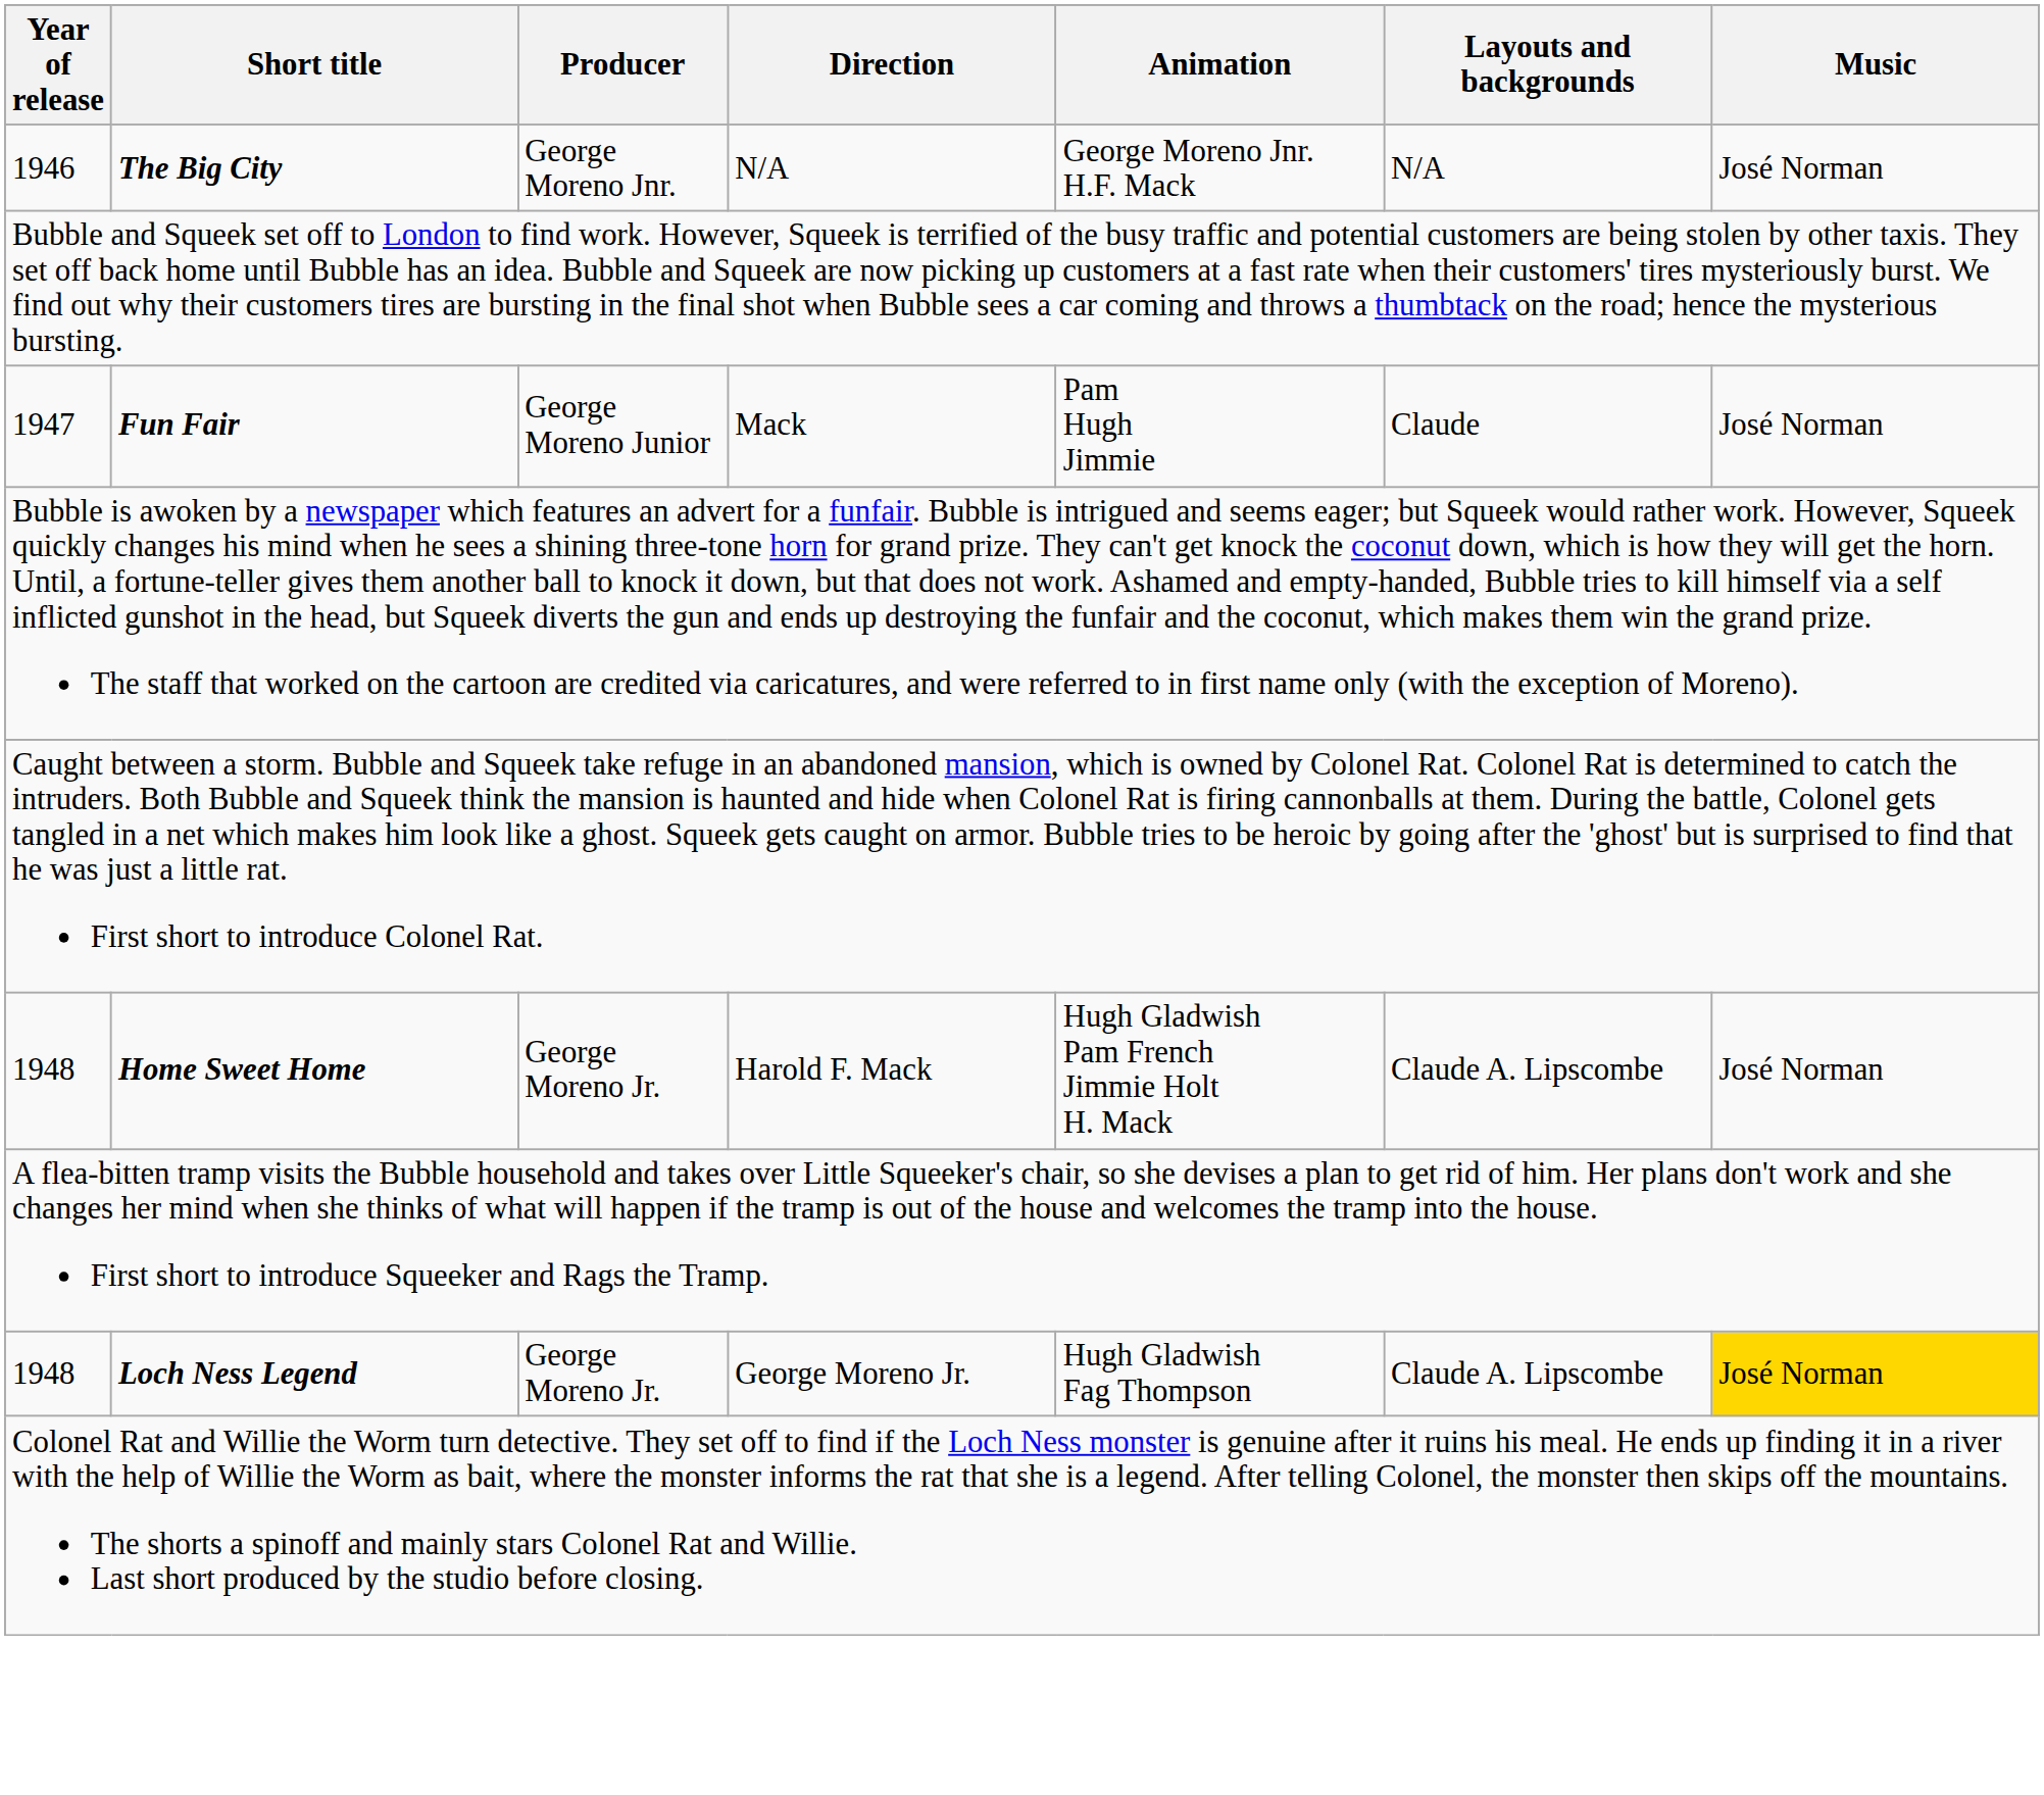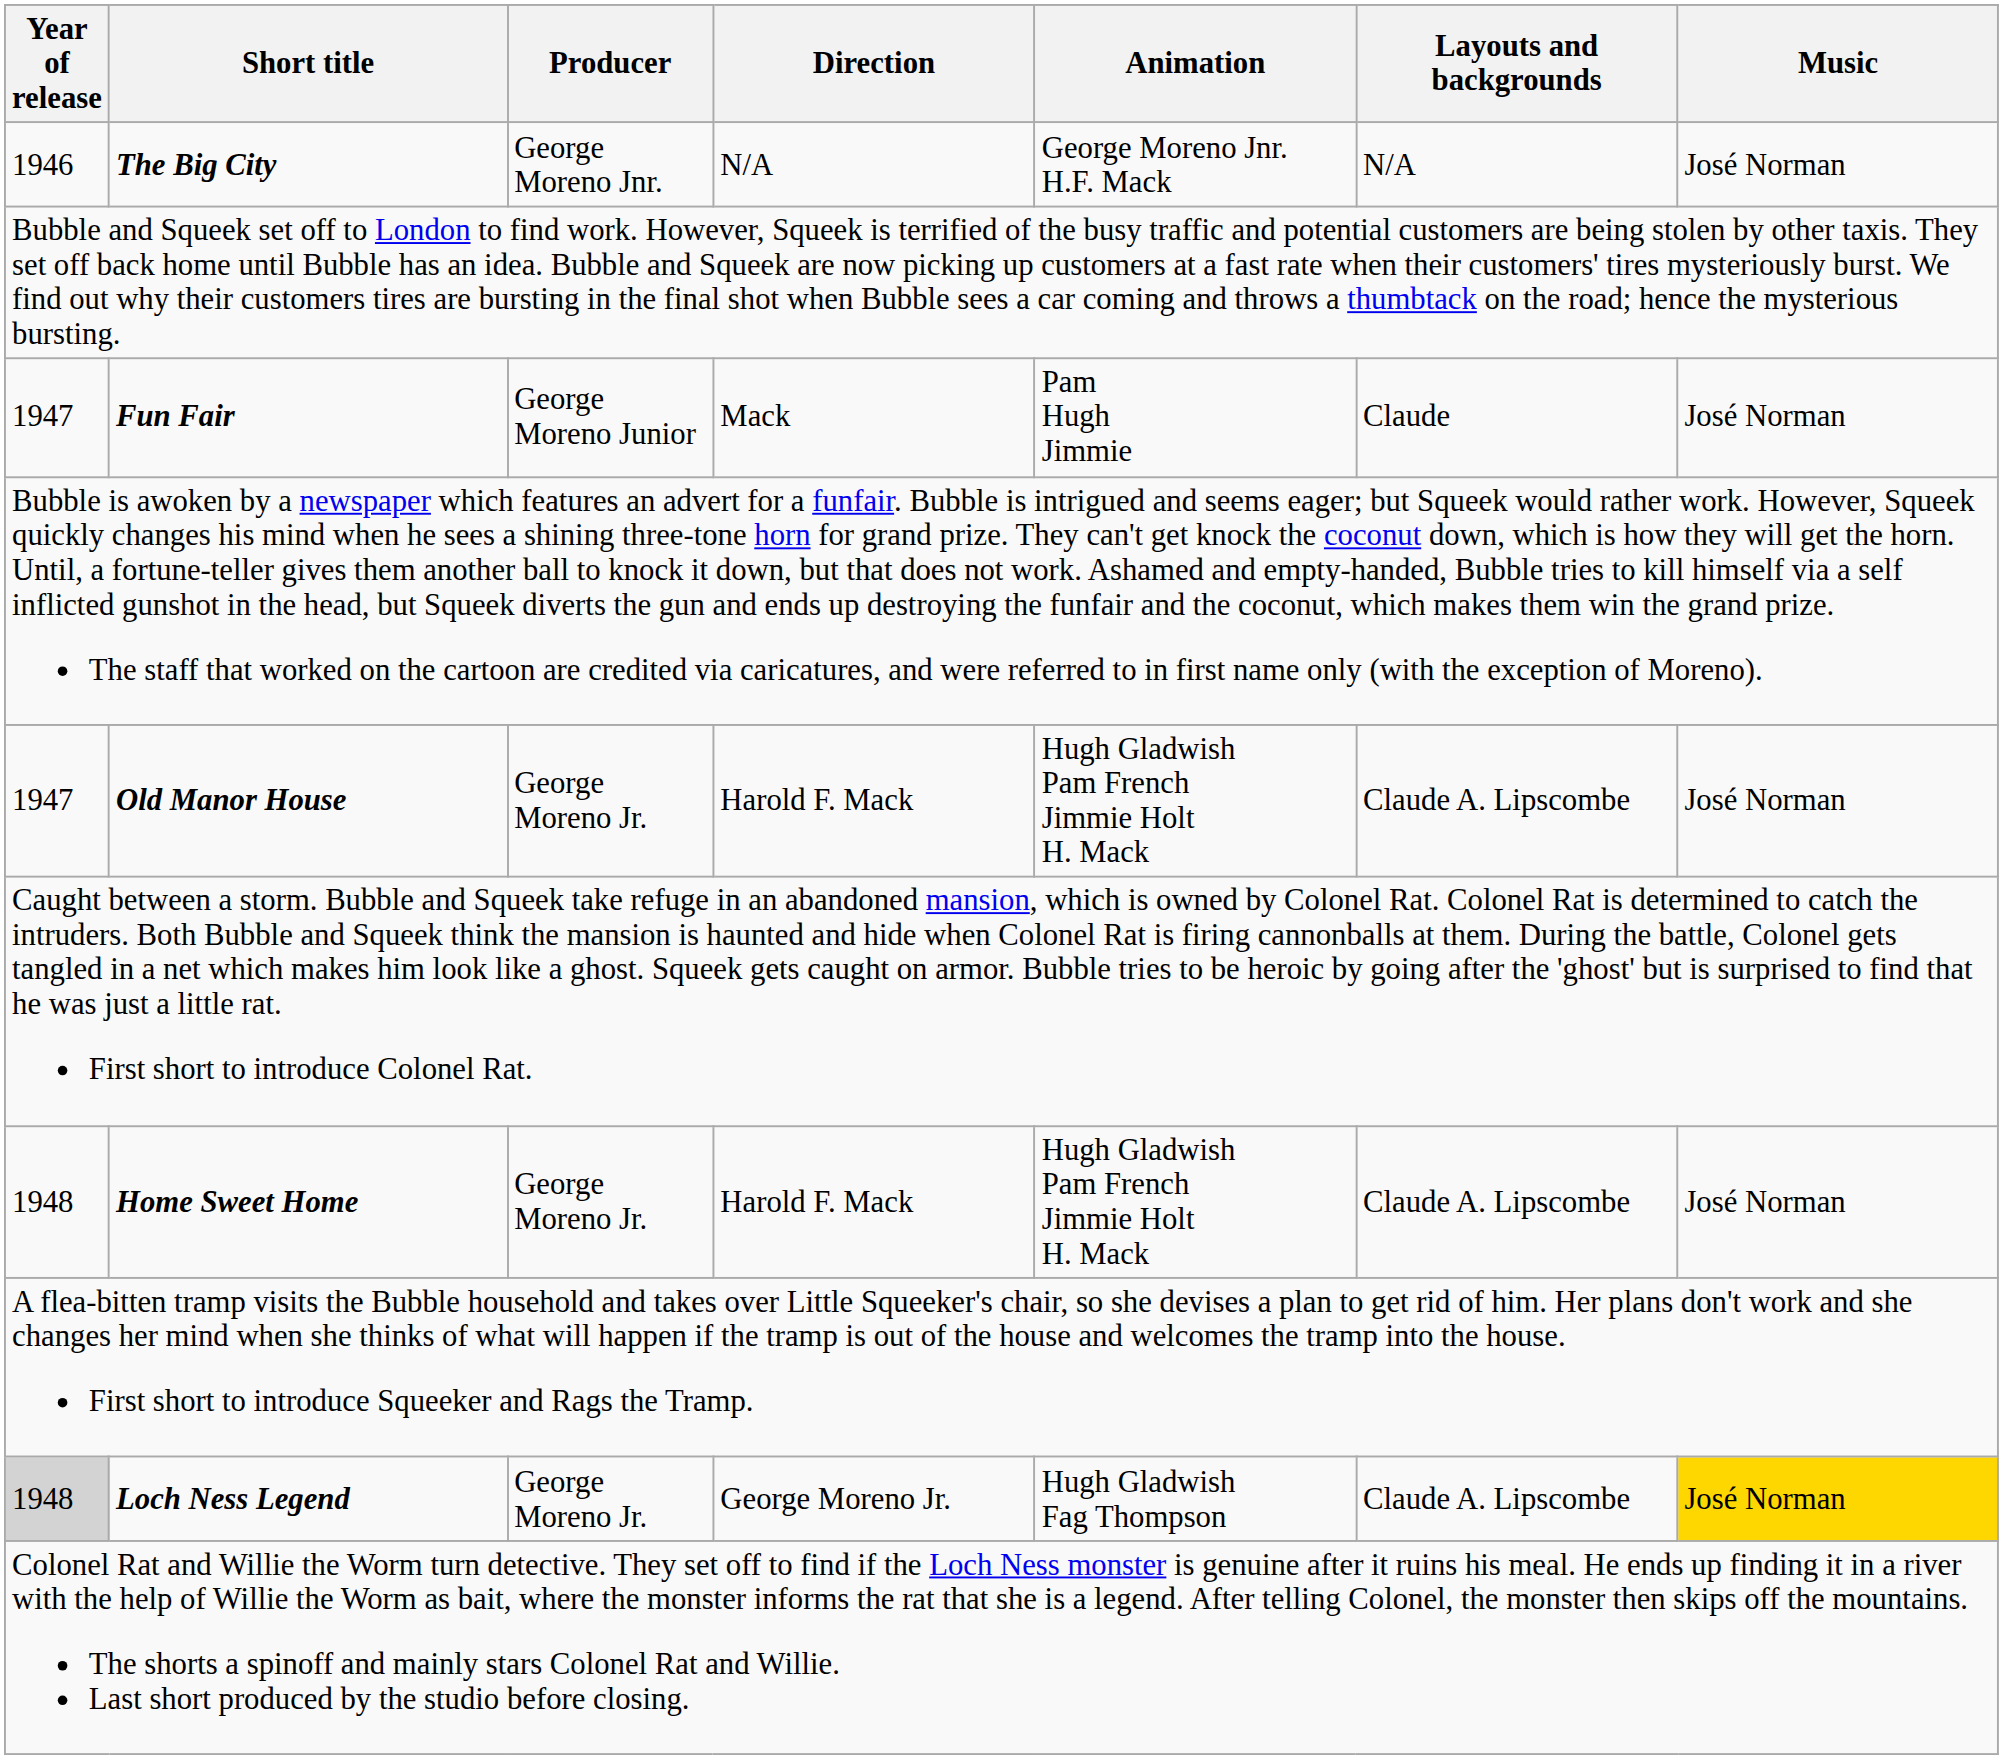 <table class="wikitable">
 <tr>
 <th width="30">Year of release</th>
 <th width="200">Short title</th>
 <th width="100">Producer</th>
 <th width="160">Direction</th>
 <th width="160">Animation</th>
 <th width="160">Layouts and backgrounds</th>
 <th width="160">Music</th>
 </tr>
 <tr>
 <td>1946</td>
 <td><strong><em>The Big City</em></strong></td>
 <td>George Moreno Jnr.</td>
 <td>N/A</td>
 <td>George Moreno Jnr.<br>H.F. Mack</td>
 <td>N/A</td>
 <td>José Norman</td>
 </tr>
 <tr>
 <td colspan="7">Bubble and Squeek set off to <a href='#'>London</a> to find work. However, Squeek is terrified of the busy traffic and potential customers are being stolen by other taxis. They set off back home until Bubble has an idea. Bubble and Squeek are now picking up customers at a fast rate when their customers' tires mysteriously burst. We find out why their customers tires are bursting in the final shot when Bubble sees a car coming and throws a <a href='#'>thumbtack</a> on the road; hence the mysterious bursting.</td>
 </tr>
 <tr>
 <td>1947</td>
 <td><strong><em>Fun Fair</em></strong></td>
 <td>George Moreno Junior</td>
 <td>Mack</td>
 <td>Pam<br>Hugh<br>Jimmie</td>
 <td>Claude</td>
 <td>José Norman</td>
 </tr>
 <tr>
 <td colspan="7">Bubble is awoken by a <a href='#'>newspaper</a> which features an advert for a <a href='#'>funfair</a>. Bubble is intrigued and seems eager; but Squeek would rather work. However, Squeek quickly changes his mind when he sees a shining three-tone <a href='#'>horn</a> for grand prize. They can't get knock the <a href='#'>coconut</a> down, which is how they will get the horn. Until, a fortune-teller gives them another ball to knock it down, but that does not work. Ashamed and empty-handed, Bubble tries to kill himself via a self inflicted gunshot in the head, but Squeek diverts the gun and ends up destroying the funfair and the coconut, which makes them win the grand prize.<br><ul><li>The staff that worked on the cartoon are credited via caricatures, and were referred to in first name only (with the exception of Moreno).</li></ul></td>
 </tr>
 <tr>
+<td>1947</td>
+<td><strong><em>Old Manor House</em></strong></td>
+<td>George Moreno Jr.</td>
+<td>Harold F. Mack</td>
+<td>Hugh Gladwish<br>Pam French<br>Jimmie Holt<br>H. Mack</td>
+<td>Claude A. Lipscombe</td>
+<td>José Norman</td>
+</tr>
+<tr>
 <td colspan="7">Caught between a storm. Bubble and Squeek take refuge in an abandoned <a href='#'>mansion</a>, which is owned by Colonel Rat. Colonel Rat is determined to catch the intruders. Both Bubble and Squeek think the mansion is haunted and hide when Colonel Rat is firing cannonballs at them. During the battle, Colonel gets tangled in a net which makes him look like a ghost. Squeek gets caught on armor. Bubble tries to be heroic by going after the 'ghost' but is surprised to find that he was just a little rat.<br><ul><li>First short to introduce Colonel Rat.</li></ul></td>
 </tr>
 <tr>
 <td>1948</td>
 <td><strong><em>Home Sweet Home</em></strong></td>
 <td>George Moreno Jr.</td>
 <td>Harold F. Mack</td>
 <td>Hugh Gladwish<br>Pam French<br>Jimmie Holt<br>H. Mack</td>
 <td>Claude A. Lipscombe</td>
 <td>José Norman</td>
 </tr>
 <tr>
 <td colspan="7">A flea-bitten tramp visits the Bubble household and takes over Little Squeeker's chair, so she devises a plan to get rid of him. Her plans don't work and she changes her mind when she thinks of what will happen if the tramp is out of the house and welcomes the tramp into the house.<br><ul><li>First short to introduce Squeeker and Rags the Tramp.</li></ul></td>
 </tr>
 <tr>
-<td>1948</td>
+<td style="background: lightgrey;">1948</td>
 <td><strong><em>Loch Ness Legend</em></strong></td>
 <td>George Moreno Jr.</td>
 <td>George Moreno Jr.</td>
 <td>Hugh Gladwish<br>Fag Thompson</td>
 <td>Claude A. Lipscombe</td>
 <td style="background: gold;">José Norman</td>
 </tr>
 <tr>
 <td colspan="7">Colonel Rat and Willie the Worm turn detective. They set off to find if the <a href='#'>Loch Ness monster</a> is genuine after it ruins his meal. He ends up finding it in a river with the help of Willie the Worm as bait, where the monster informs the rat that she is a legend. After telling Colonel, the monster then skips off the mountains.<br><ul><li>The shorts a spinoff and mainly stars Colonel Rat and Willie.</li><li>Last short produced by the studio before closing.</li></ul></td>
 </tr>
 </table>
